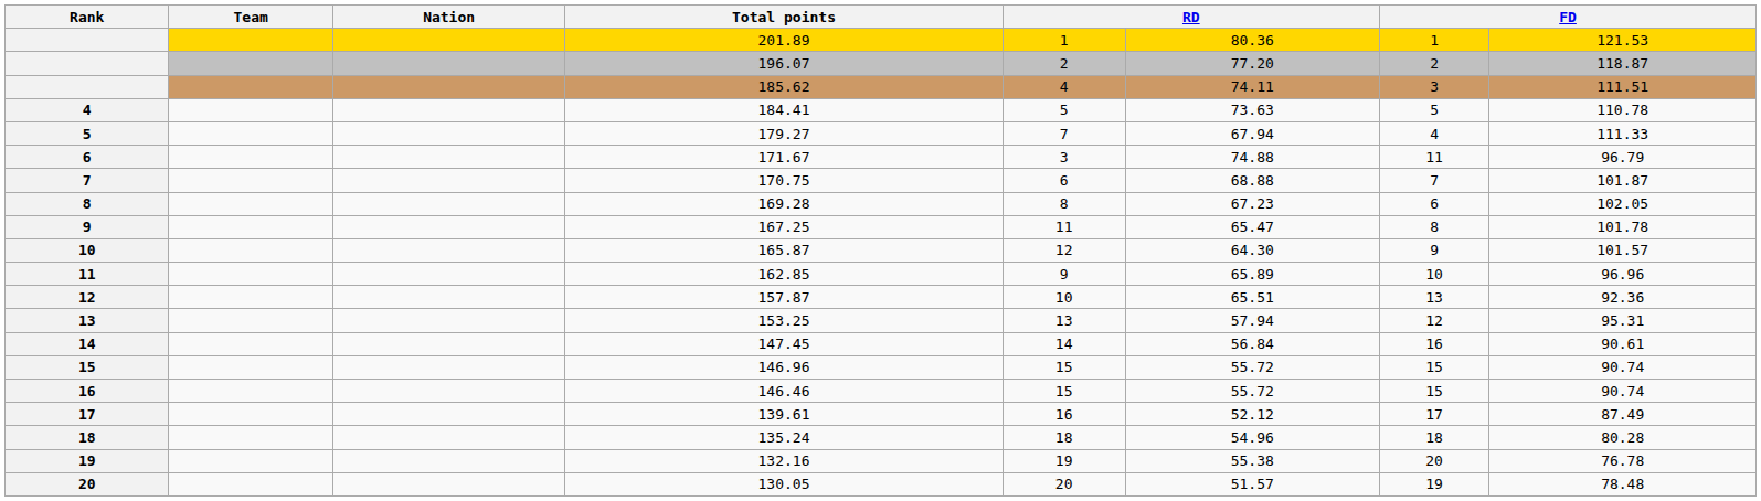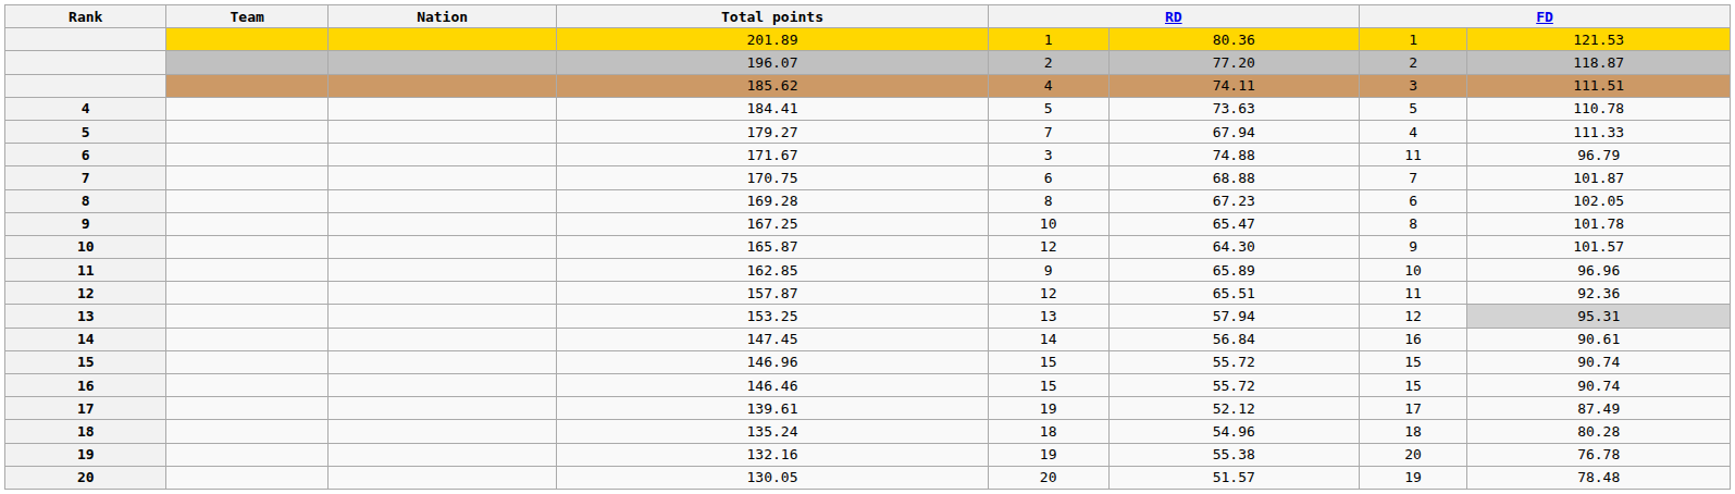 <table class="wikitable sortable" style="text-align:center;" width="80%">
 <tr>
 <th scope="col">Rank</th>
 <th scope="col">Team</th>
 <th scope="col">Nation</th>
 <th scope="col">Total points</th>
 <th scope="col" colspan="2" width="80px"><a href='#'>RD</a></th>
 <th scope="col" colspan="2" width="80px"><a href='#'>FD</a></th>
 </tr>
 <tr bgcolor="gold">
 <th scope="row"></th>
 <td align="left"></td>
 <td align="left"></td>
 <td>201.89</td>
 <td>1</td>
 <td>80.36</td>
 <td>1</td>
 <td>121.53</td>
 </tr>
 <tr bgcolor="silver">
 <th scope="row"></th>
 <td align="left"></td>
 <td align="left"></td>
 <td>196.07</td>
 <td>2</td>
 <td>77.20</td>
 <td>2</td>
 <td>118.87</td>
 </tr>
 <tr bgcolor="cc9966">
 <th scope="row"></th>
 <td align="left"></td>
 <td align="left"></td>
 <td>185.62</td>
 <td>4</td>
 <td>74.11</td>
 <td>3</td>
 <td>111.51</td>
 </tr>
 <tr>
 <th scope="row">4</th>
 <td align="left"></td>
 <td align="left"></td>
 <td>184.41</td>
 <td>5</td>
 <td>73.63</td>
 <td>5</td>
 <td>110.78</td>
 </tr>
 <tr>
 <th scope="row">5</th>
 <td align="left"></td>
 <td align="left"></td>
 <td>179.27</td>
 <td>7</td>
 <td>67.94</td>
 <td>4</td>
 <td>111.33</td>
 </tr>
 <tr>
 <th scope="row">6</th>
 <td align="left"></td>
 <td align="left"></td>
 <td>171.67</td>
 <td>3</td>
 <td>74.88</td>
 <td>11</td>
 <td>96.79</td>
 </tr>
 <tr>
 <th scope="row">7</th>
 <td align="left"></td>
 <td align="left"></td>
 <td>170.75</td>
 <td>6</td>
 <td>68.88</td>
 <td>7</td>
 <td>101.87</td>
 </tr>
 <tr>
 <th scope="row">8</th>
 <td align="left"></td>
 <td align="left"></td>
 <td>169.28</td>
 <td>8</td>
 <td>67.23</td>
 <td>6</td>
 <td>102.05</td>
 </tr>
 <tr>
 <th scope="row">9</th>
 <td align="left"></td>
 <td align="left"></td>
 <td>167.25</td>
-<td>11</td>
+<td>10</td>
 <td>65.47</td>
 <td>8</td>
 <td>101.78</td>
 </tr>
 <tr>
 <th scope="row">10</th>
 <td align="left"></td>
 <td align="left"></td>
 <td>165.87</td>
 <td>12</td>
 <td>64.30</td>
 <td>9</td>
 <td>101.57</td>
 </tr>
 <tr>
 <th scope="row">11</th>
 <td align="left"></td>
 <td align="left"></td>
 <td>162.85</td>
 <td>9</td>
 <td>65.89</td>
 <td>10</td>
 <td>96.96</td>
 </tr>
 <tr>
 <th scope="row">12</th>
 <td align="left"></td>
 <td align="left"></td>
 <td>157.87</td>
-<td>10</td>
+<td>12</td>
 <td>65.51</td>
-<td>13</td>
+<td>11</td>
 <td>92.36</td>
 </tr>
 <tr>
 <th scope="row">13</th>
 <td align="left"></td>
 <td align="left"></td>
 <td>153.25</td>
 <td>13</td>
 <td>57.94</td>
 <td>12</td>
-<td>95.31</td>
+<td style="background: lightgrey;">95.31</td>
 </tr>
 <tr>
 <th scope="row">14</th>
 <td align="left"></td>
 <td align="left"></td>
 <td>147.45</td>
 <td>14</td>
 <td>56.84</td>
 <td>16</td>
 <td>90.61</td>
 </tr>
 <tr>
 <th scope="row">15</th>
 <td align="left"></td>
 <td align="left"></td>
 <td>146.96</td>
 <td>15</td>
 <td>55.72</td>
 <td>15</td>
 <td>90.74</td>
 </tr>
 <tr>
 <th scope="row">16</th>
 <td align="left"></td>
 <td align="left"></td>
 <td>146.46</td>
 <td>15</td>
 <td>55.72</td>
 <td>15</td>
 <td>90.74</td>
 </tr>
 <tr>
 <th scope="row">17</th>
 <td align="left"></td>
 <td align="left"></td>
 <td>139.61</td>
-<td>16</td>
+<td>19</td>
 <td>52.12</td>
 <td>17</td>
 <td>87.49</td>
 </tr>
 <tr>
 <th scope="row">18</th>
 <td align="left"></td>
 <td align="left"></td>
 <td>135.24</td>
 <td>18</td>
 <td>54.96</td>
 <td>18</td>
 <td>80.28</td>
 </tr>
 <tr>
 <th scope="row">19</th>
 <td align="left"></td>
 <td align="left"></td>
 <td>132.16</td>
 <td>19</td>
 <td>55.38</td>
 <td>20</td>
 <td>76.78</td>
 </tr>
 <tr>
 <th scope="row">20</th>
 <td align="left"></td>
 <td align="left"></td>
 <td>130.05</td>
 <td>20</td>
 <td>51.57</td>
 <td>19</td>
 <td>78.48</td>
 </tr>
 </table>
